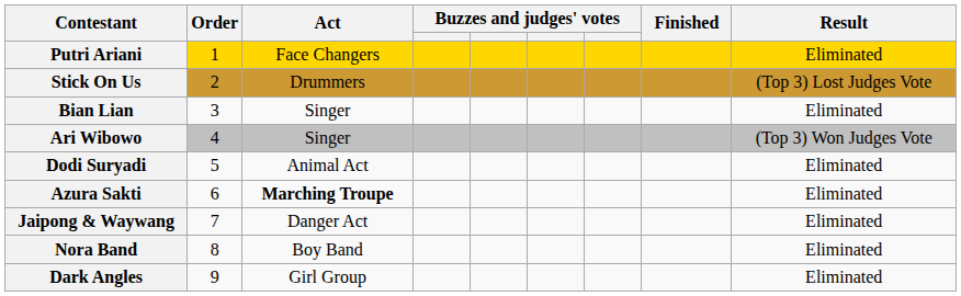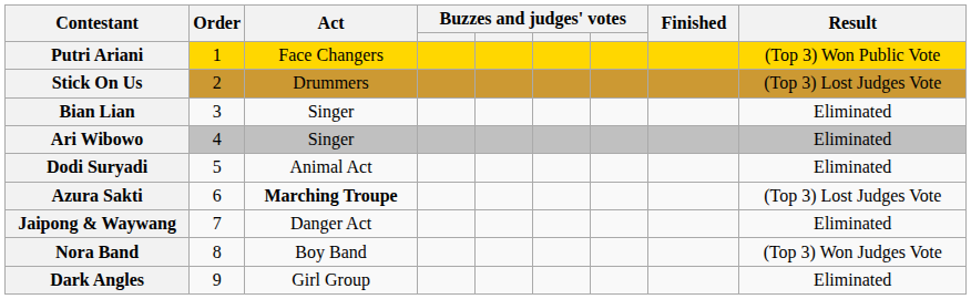 <table class="wikitable plainrowheaders sortable" style="text-align:center;">
 <tr>
 <th scope="col" rowspan="2" class="unsortable" style="width:17em;">Contestant</th>
 <th scope="col" rowspan="2" style="width:1em;">Order</th>
 <th scope="col" rowspan="2" class="unsortable" style="width:16em;">Act</th>
 <th colspan="4">Buzzes and judges' votes</th>
 <th scope="col" rowspan="2" style="width:6em;">Finished</th>
 <th scope="col" rowspan="2" style="width:23em;">Result</th>
 </tr>
 <tr>
 <th scope="col" style="width:6em;"></th>
 <th scope="col" style="width:6em;"></th>
 <th scope="col" style="width:6em;"></th>
 <th scope="col" style="width:6em;"></th>
 </tr>
 <tr bgcolor=gold>
 <th scope="row">Putri Ariani</th>
 <td>1</td>
 <td>Face Changers</td>
 <td></td>
 <td></td>
 <td></td>
 <td></td>
 <td></td>
-<td>Eliminated</td>
+<td>(Top 3) Won Public Vote</td>
 </tr>
 <tr bgcolor=#cc9933>
 <th scope="row">Stick On Us</th>
 <td>2</td>
 <td>Drummers</td>
 <td></td>
 <td></td>
 <td></td>
 <td></td>
 <td></td>
 <td>(Top 3) Lost Judges Vote</td>
 </tr>
 <tr>
 <th scope="row">Bian Lian</th>
 <td>3</td>
 <td>Singer</td>
 <td></td>
 <td></td>
 <td></td>
 <td></td>
 <td></td>
 <td>Eliminated</td>
 </tr>
 <tr bgcolor=silver>
 <th scope="row">Ari Wibowo</th>
 <td>4</td>
 <td>Singer</td>
 <td></td>
 <td></td>
 <td></td>
 <td></td>
 <td></td>
-<td>(Top 3) Won Judges Vote</td>
+<td>Eliminated</td>
 </tr>
 <tr>
 <th scope="row">Dodi Suryadi</th>
 <td>5</td>
 <td>Animal Act</td>
 <td></td>
 <td></td>
 <td></td>
 <td></td>
 <td></td>
 <td>Eliminated</td>
 </tr>
 <tr>
 <th scope="row">Azura Sakti</th>
 <td>6</td>
 <td><strong>Marching Troupe</strong></td>
 <td></td>
 <td></td>
 <td></td>
 <td></td>
 <td></td>
-<td>Eliminated</td>
+<td>(Top 3) Lost Judges Vote</td>
 </tr>
 <tr>
 <th scope="row">Jaipong & Waywang</th>
 <td>7</td>
 <td>Danger Act</td>
 <td></td>
 <td></td>
 <td></td>
 <td></td>
 <td></td>
 <td>Eliminated</td>
 </tr>
 <tr>
 <th scope="row">Nora Band</th>
 <td>8</td>
 <td>Boy Band</td>
 <td></td>
 <td></td>
 <td></td>
 <td></td>
 <td></td>
-<td>Eliminated</td>
+<td>(Top 3) Won Judges Vote</td>
 </tr>
 <tr>
 <th scope="row">Dark Angles</th>
 <td>9</td>
 <td>Girl Group</td>
 <td></td>
 <td></td>
 <td></td>
 <td></td>
 <td></td>
 <td>Eliminated</td>
 </tr>
 </table>
